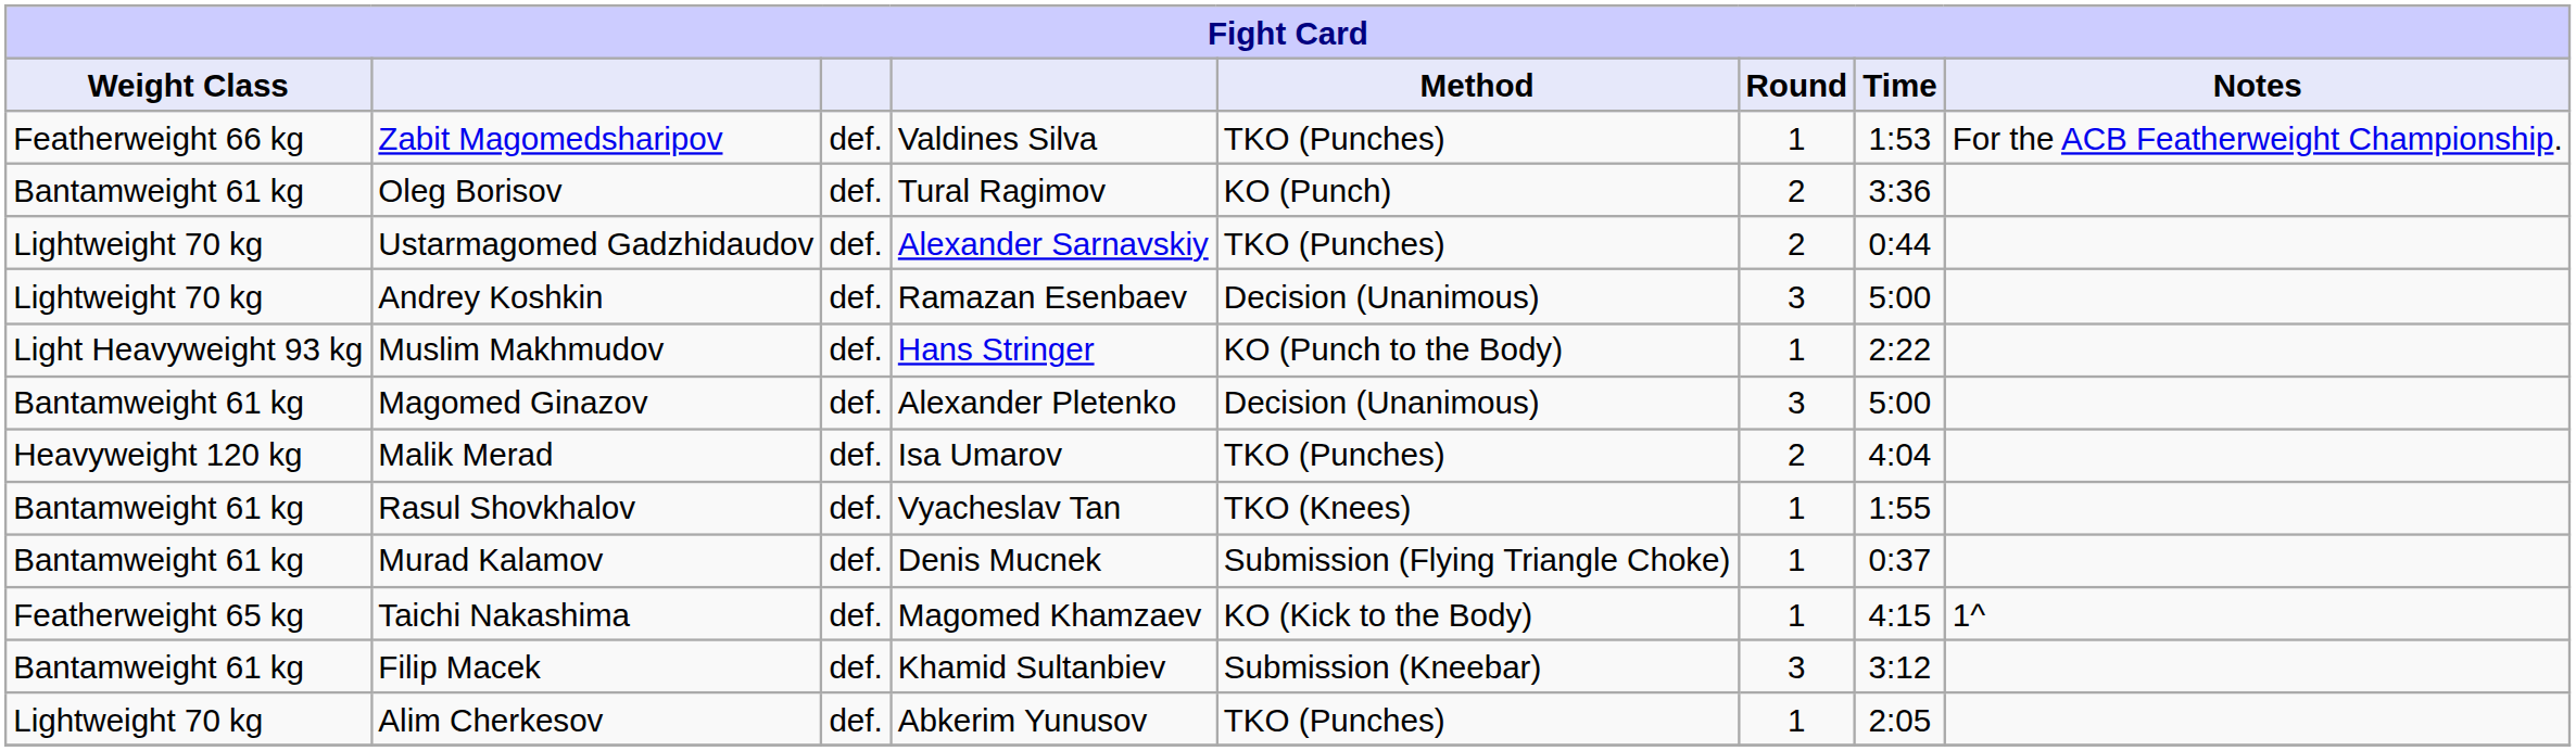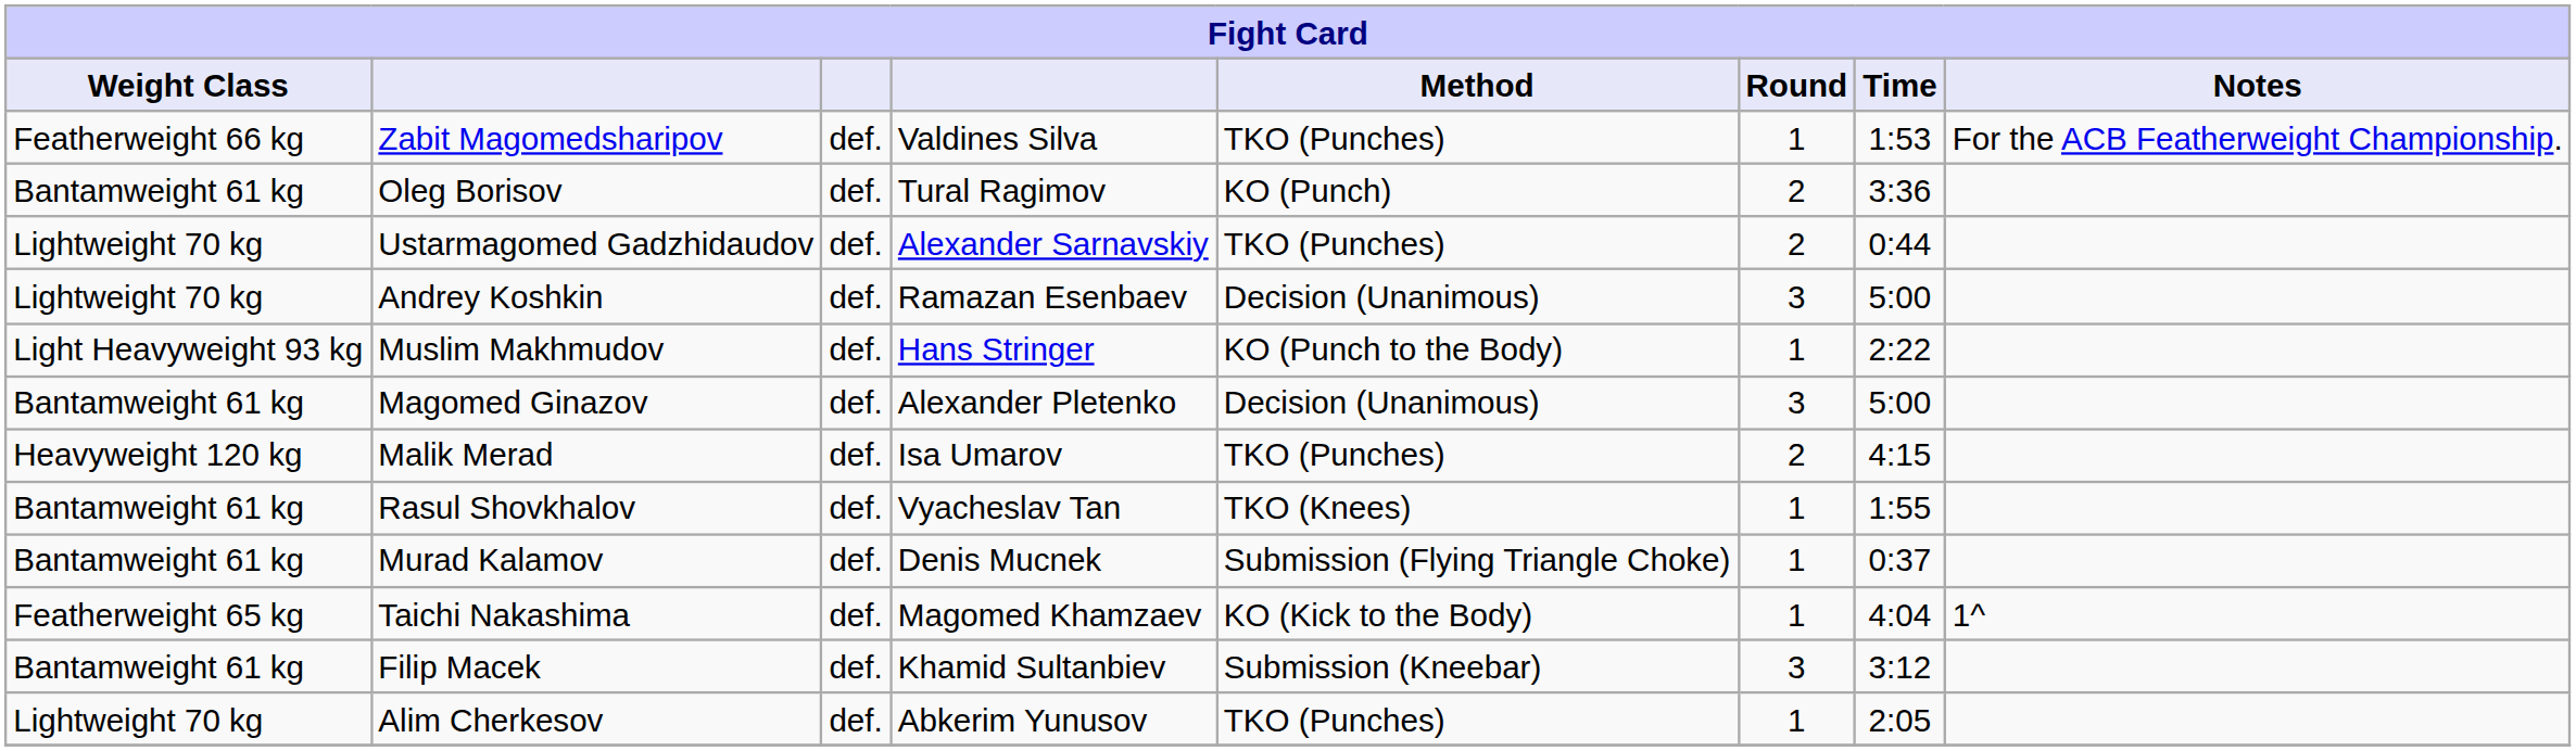 <table class="wikitable" style="font-size: 80%;">
 <tr>
 <th colspan="8" style="background-color: #ccf; color: #000080; text-align: center;"><strong>Fight Card</strong></th>
 </tr>
 <tr>
 <th colspan="1" style="background-color: #E6E8FA; color: #000000; text-align: center;">Weight Class</th>
 <th colspan="1" style="background-color: #E6E8FA; color: #000000; text-align: center;"></th>
 <th colspan="1" style="background-color: #E6E8FA; color: #000000; text-align: center;"></th>
 <th colspan="1" style="background-color: #E6E8FA; color: #000000; text-align: center;"></th>
 <th colspan="1" style="background-color: #E6E8FA; color: #000000; text-align: center;">Method</th>
 <th colspan="1" style="background-color: #E6E8FA; color: #000000; text-align: center;">Round</th>
 <th colspan="1" style="background-color: #E6E8FA; color: #000000; text-align: center;">Time</th>
 <th colspan="1" style="background-color: #E6E8FA; color: #000000; text-align: center;">Notes</th>
 </tr>
 <tr>
 <td>Featherweight 66 kg</td>
 <td> <a href='#'>Zabit Magomedsharipov</a></td>
 <td>def.</td>
 <td> Valdines Silva</td>
 <td>TKO (Punches)</td>
 <td align=center>1</td>
 <td align=center>1:53</td>
 <td>For the <a href='#'>ACB Featherweight Championship</a>.</td>
 </tr>
 <tr>
 <td>Bantamweight 61 kg</td>
 <td> Oleg Borisov</td>
 <td>def.</td>
 <td> Tural Ragimov</td>
 <td>KO (Punch)</td>
 <td align=center>2</td>
 <td align=center>3:36</td>
 <td></td>
 </tr>
 <tr>
 <td>Lightweight 70 kg</td>
 <td> Ustarmagomed Gadzhidaudov</td>
 <td>def.</td>
 <td> <a href='#'>Alexander Sarnavskiy</a></td>
 <td>TKO (Punches)</td>
 <td align=center>2</td>
 <td align=center>0:44</td>
 <td></td>
 </tr>
 <tr>
 <td>Lightweight 70 kg</td>
 <td> Andrey Koshkin</td>
 <td>def.</td>
 <td> Ramazan Esenbaev</td>
 <td>Decision (Unanimous)</td>
 <td align=center>3</td>
 <td align=center>5:00</td>
 <td></td>
 </tr>
 <tr>
 <td>Light Heavyweight 93 kg</td>
 <td> Muslim Makhmudov</td>
 <td>def.</td>
 <td> <a href='#'>Hans Stringer</a></td>
 <td>KO (Punch to the Body)</td>
 <td align=center>1</td>
 <td align=center>2:22</td>
 <td></td>
 </tr>
 <tr>
 <td>Bantamweight 61 kg</td>
 <td> Magomed Ginazov</td>
 <td>def.</td>
 <td> Alexander Pletenko</td>
 <td>Decision (Unanimous)</td>
 <td align=center>3</td>
 <td align=center>5:00</td>
 <td></td>
 </tr>
 <tr>
 <td>Heavyweight 120 kg</td>
 <td> Malik Merad</td>
 <td>def.</td>
 <td> Isa Umarov</td>
 <td>TKO (Punches)</td>
 <td align=center>2</td>
-<td align=center>4:04</td>
+<td align=center>4:15</td>
 <td></td>
 </tr>
 <tr>
 <td>Bantamweight 61 kg</td>
 <td> Rasul Shovkhalov</td>
 <td>def.</td>
 <td> Vyacheslav Tan</td>
 <td>TKO (Knees)</td>
 <td align=center>1</td>
 <td align=center>1:55</td>
 <td></td>
 </tr>
 <tr>
 <td>Bantamweight 61 kg</td>
 <td> Murad Kalamov</td>
 <td>def.</td>
 <td> Denis Mucnek</td>
 <td>Submission (Flying Triangle Choke)</td>
 <td align=center>1</td>
 <td align=center>0:37</td>
 <td></td>
 </tr>
 <tr>
 <td>Featherweight 65 kg</td>
 <td> Taichi Nakashima</td>
 <td>def.</td>
 <td> Magomed Khamzaev</td>
 <td>KO (Kick to the Body)</td>
 <td align=center>1</td>
-<td align=center>4:15</td>
+<td align=center>4:04</td>
 <td>1^</td>
 </tr>
 <tr>
 <td>Bantamweight 61 kg</td>
 <td> Filip Macek</td>
 <td>def.</td>
 <td> Khamid Sultanbiev</td>
 <td>Submission (Kneebar)</td>
 <td align=center>3</td>
 <td align=center>3:12</td>
 <td></td>
 </tr>
 <tr>
 <td>Lightweight 70 kg</td>
 <td> Alim Cherkesov</td>
 <td>def.</td>
 <td> Abkerim Yunusov</td>
 <td>TKO (Punches)</td>
 <td align=center>1</td>
 <td align=center>2:05</td>
 <td></td>
 </tr>
 <tr>
 </tr>
 </table>
